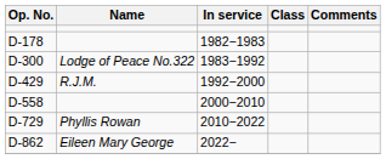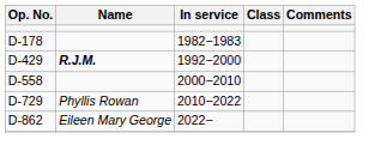 <table class="wikitable">
 <tr>
 <th>Op. No.</th>
 <th>Name</th>
 <th>In service</th>
 <th>Class</th>
 <th>Comments</th>
 </tr>
 <tr>
 <td></td>
 <td></td>
 <td></td>
 <td></td>
 <td></td>
 </tr>
 <tr>
 <td>D-178</td>
 <td></td>
 <td>1982−1983</td>
 <td></td>
 </tr>
 <tr>
-<td>D-300</td>
-<td><em>Lodge of Peace No.322</em></td>
-<td>1983−1992</td>
-<td></td>
-<td></td>
-</tr>
-<tr>
 <td>D-429</td>
-<td><em>R.J.M.</em></td>
+<td><strong><em>R.J.M.</em></strong></td>
 <td>1992−2000</td>
 <td></td>
 <td></td>
 </tr>
 <tr>
 <td>D-558</td>
 <td></td>
 <td>2000−2010</td>
 <td></td>
 <td></td>
 </tr>
 <tr>
 <td>D-729</td>
 <td><em>Phyllis Rowan</em></td>
 <td>2010−2022</td>
 <td></td>
 <td></td>
 </tr>
 <tr>
 <td>D-862</td>
 <td><em>Eileen Mary George</em></td>
 <td>2022−</td>
 <td></td>
 <td></td>
 </tr>
 <tr>
 </tr>
 </table>
